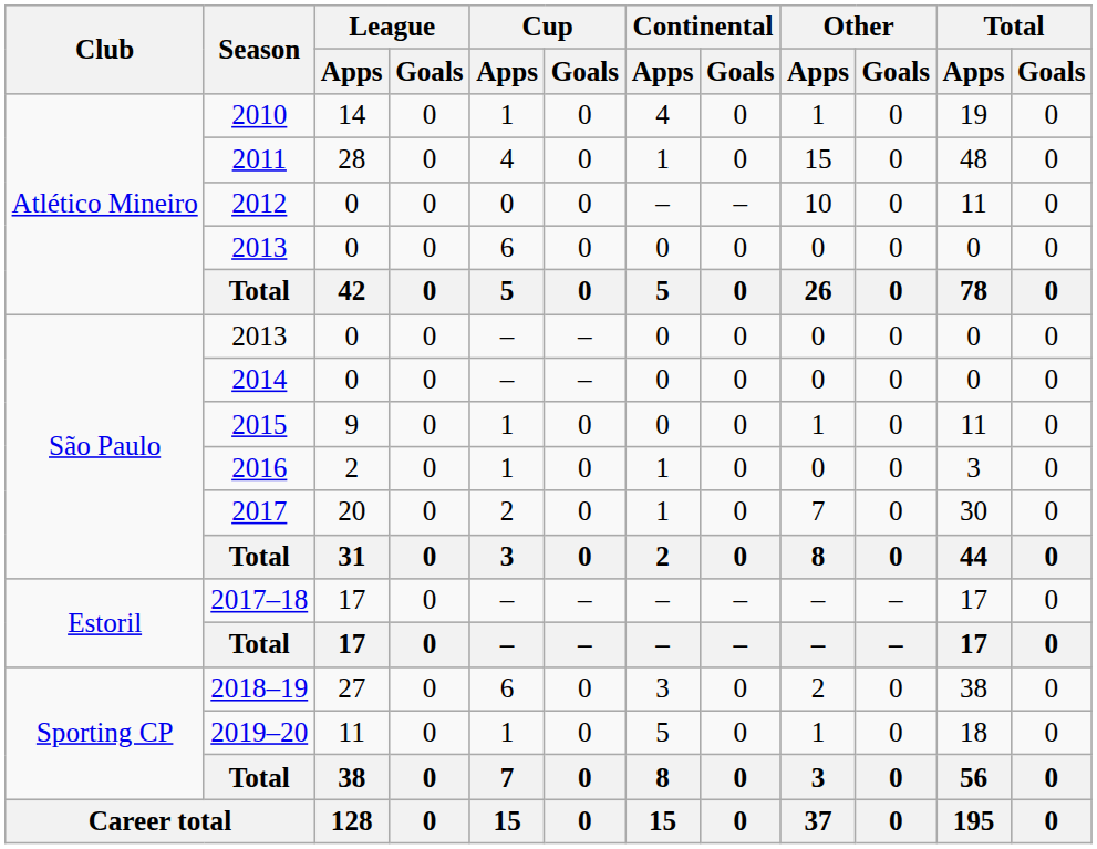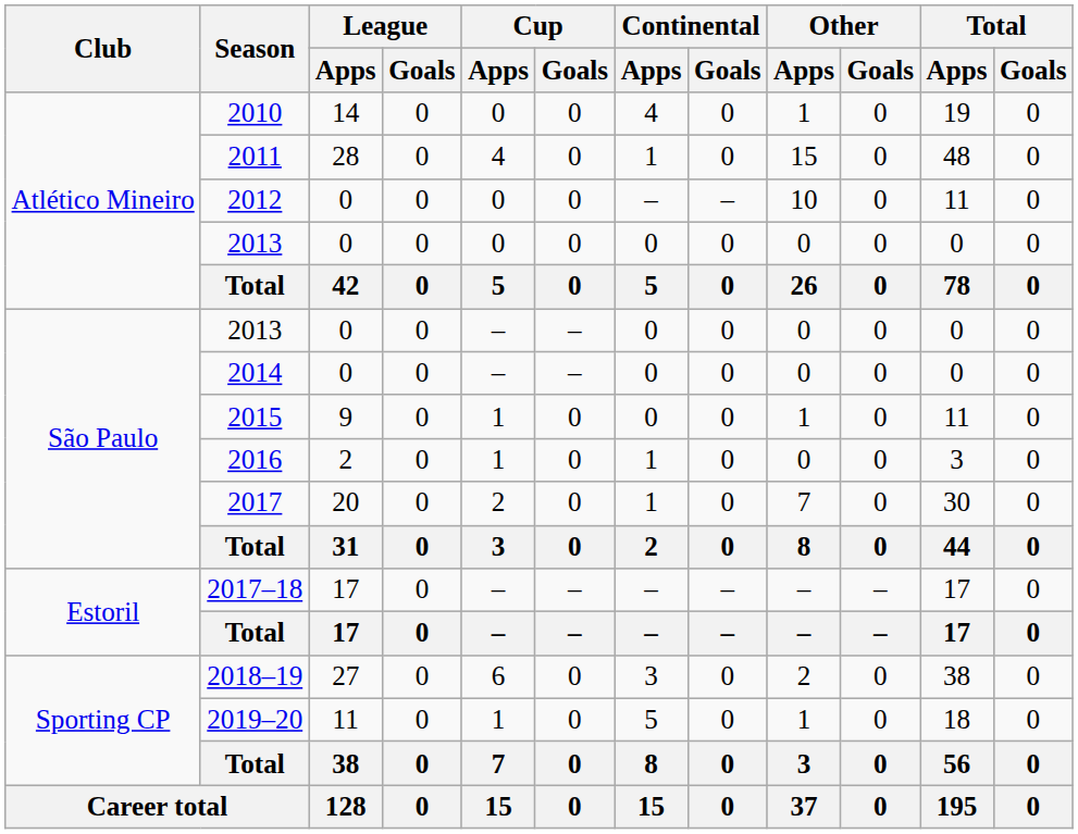 <table class="wikitable" style="text-align: center;font-size:100%">
 <tr>
 <th rowspan="2">Club</th>
 <th rowspan="2">Season</th>
 <th colspan="2">League</th>
 <th colspan="2">Cup</th>
 <th colspan="2">Continental</th>
 <th colspan="2">Other</th>
 <th colspan="2">Total</th>
 </tr>
 <tr>
 <th>Apps</th>
 <th>Goals</th>
 <th>Apps</th>
 <th>Goals</th>
 <th>Apps</th>
 <th>Goals</th>
 <th>Apps</th>
 <th>Goals</th>
 <th>Apps</th>
 <th>Goals</th>
 </tr>
 <tr>
 <td rowspan="5"><a href='#'>Atlético Mineiro</a></td>
 <td><a href='#'>2010</a></td>
 <td>14</td>
 <td>0</td>
-<td>1</td>
+<td>0</td>
 <td>0</td>
 <td>4</td>
 <td>0</td>
 <td>1</td>
 <td>0</td>
 <td>19</td>
 <td>0</td>
 </tr>
 <tr>
 <td><a href='#'>2011</a></td>
 <td>28</td>
 <td>0</td>
 <td>4</td>
 <td>0</td>
 <td>1</td>
 <td>0</td>
 <td>15</td>
 <td>0</td>
 <td>48</td>
 <td>0</td>
 </tr>
 <tr>
 <td><a href='#'>2012</a></td>
 <td>0</td>
 <td>0</td>
 <td>0</td>
 <td>0</td>
 <td>–</td>
 <td>–</td>
 <td>10</td>
 <td>0</td>
 <td>11</td>
 <td>0</td>
 </tr>
 <tr>
 <td><a href='#'>2013</a></td>
 <td>0</td>
 <td>0</td>
-<td>6</td>
+<td>0</td>
 <td>0</td>
 <td>0</td>
 <td>0</td>
 <td>0</td>
 <td>0</td>
 <td>0</td>
 <td>0</td>
 </tr>
 <tr>
 <th>Total</th>
 <th>42</th>
 <th>0</th>
 <th>5</th>
 <th>0</th>
 <th>5</th>
 <th>0</th>
 <th>26</th>
 <th>0</th>
 <th>78</th>
 <th>0</th>
 </tr>
 <tr>
 <td rowspan="6"><a href='#'>São Paulo</a></td>
 <td>2013</td>
 <td>0</td>
 <td>0</td>
 <td>–</td>
 <td>–</td>
 <td>0</td>
 <td>0</td>
 <td>0</td>
 <td>0</td>
 <td>0</td>
 <td>0</td>
 </tr>
 <tr>
 <td><a href='#'>2014</a></td>
 <td>0</td>
 <td>0</td>
 <td>–</td>
 <td>–</td>
 <td>0</td>
 <td>0</td>
 <td>0</td>
 <td>0</td>
 <td>0</td>
 <td>0</td>
 </tr>
 <tr>
 <td><a href='#'>2015</a></td>
 <td>9</td>
 <td>0</td>
 <td>1</td>
 <td>0</td>
 <td>0</td>
 <td>0</td>
 <td>1</td>
 <td>0</td>
 <td>11</td>
 <td>0</td>
 </tr>
 <tr>
 <td><a href='#'>2016</a></td>
 <td>2</td>
 <td>0</td>
 <td>1</td>
 <td>0</td>
 <td>1</td>
 <td>0</td>
 <td>0</td>
 <td>0</td>
 <td>3</td>
 <td>0</td>
 </tr>
 <tr>
 <td><a href='#'>2017</a></td>
 <td>20</td>
 <td>0</td>
 <td>2</td>
 <td>0</td>
 <td>1</td>
 <td>0</td>
 <td>7</td>
 <td>0</td>
 <td>30</td>
 <td>0</td>
 </tr>
 <tr>
 <th>Total</th>
 <th>31</th>
 <th>0</th>
 <th>3</th>
 <th>0</th>
 <th>2</th>
 <th>0</th>
 <th>8</th>
 <th>0</th>
 <th>44</th>
 <th>0</th>
 </tr>
 <tr>
 <td rowspan="2"><a href='#'>Estoril</a></td>
 <td><a href='#'>2017–18</a></td>
 <td>17</td>
 <td>0</td>
 <td>–</td>
 <td>–</td>
 <td>–</td>
 <td>–</td>
 <td>–</td>
 <td>–</td>
 <td>17</td>
 <td>0</td>
 </tr>
 <tr>
 <th>Total</th>
 <th>17</th>
 <th>0</th>
 <th>–</th>
 <th>–</th>
 <th>–</th>
 <th>–</th>
 <th>–</th>
 <th>–</th>
 <th>17</th>
 <th>0</th>
 </tr>
 <tr>
 <td rowspan="3"><a href='#'>Sporting CP</a></td>
 <td><a href='#'>2018–19</a></td>
 <td>27</td>
 <td>0</td>
 <td>6</td>
 <td>0</td>
 <td>3</td>
 <td>0</td>
 <td>2</td>
 <td>0</td>
 <td>38</td>
 <td>0</td>
 </tr>
 <tr>
 <td><a href='#'>2019–20</a></td>
 <td>11</td>
 <td>0</td>
 <td>1</td>
 <td>0</td>
 <td>5</td>
 <td>0</td>
 <td>1</td>
 <td>0</td>
 <td>18</td>
 <td>0</td>
 </tr>
 <tr>
 <th>Total</th>
 <th>38</th>
 <th>0</th>
 <th>7</th>
 <th>0</th>
 <th>8</th>
 <th>0</th>
 <th>3</th>
 <th>0</th>
 <th>56</th>
 <th>0</th>
 </tr>
 <tr>
 <th colspan="2">Career total</th>
 <th>128</th>
 <th>0</th>
 <th>15</th>
 <th>0</th>
 <th>15</th>
 <th>0</th>
 <th>37</th>
 <th>0</th>
 <th>195</th>
 <th>0</th>
 </tr>
 </table>
